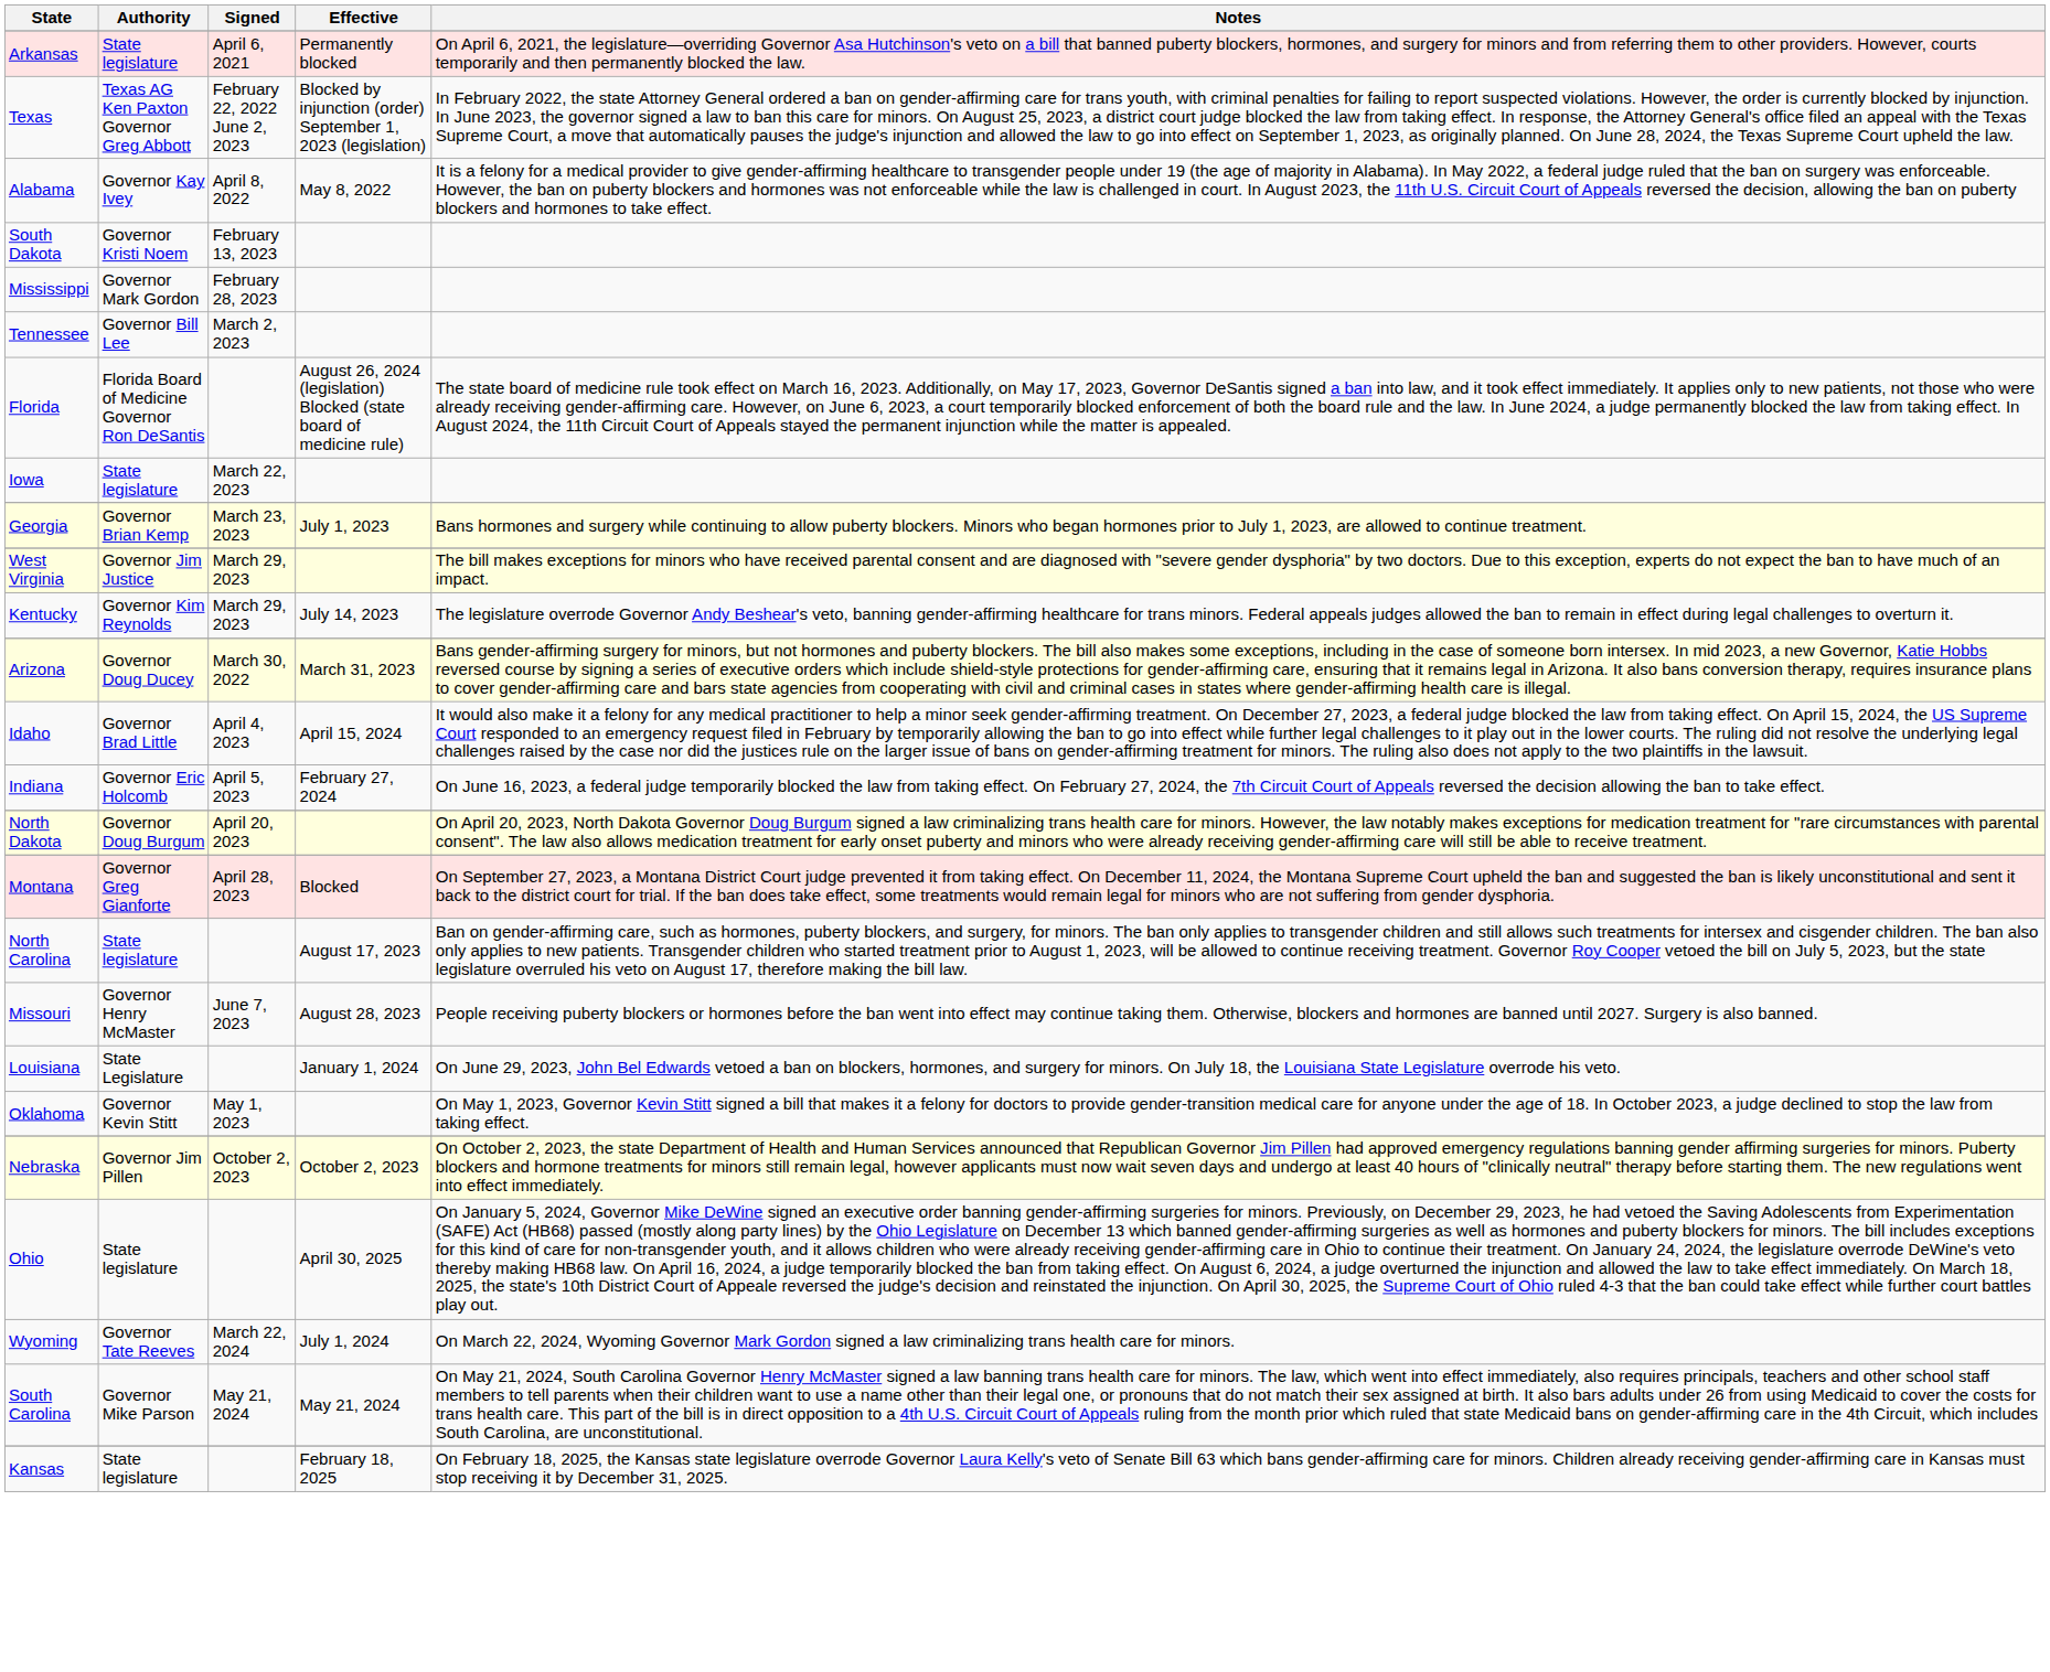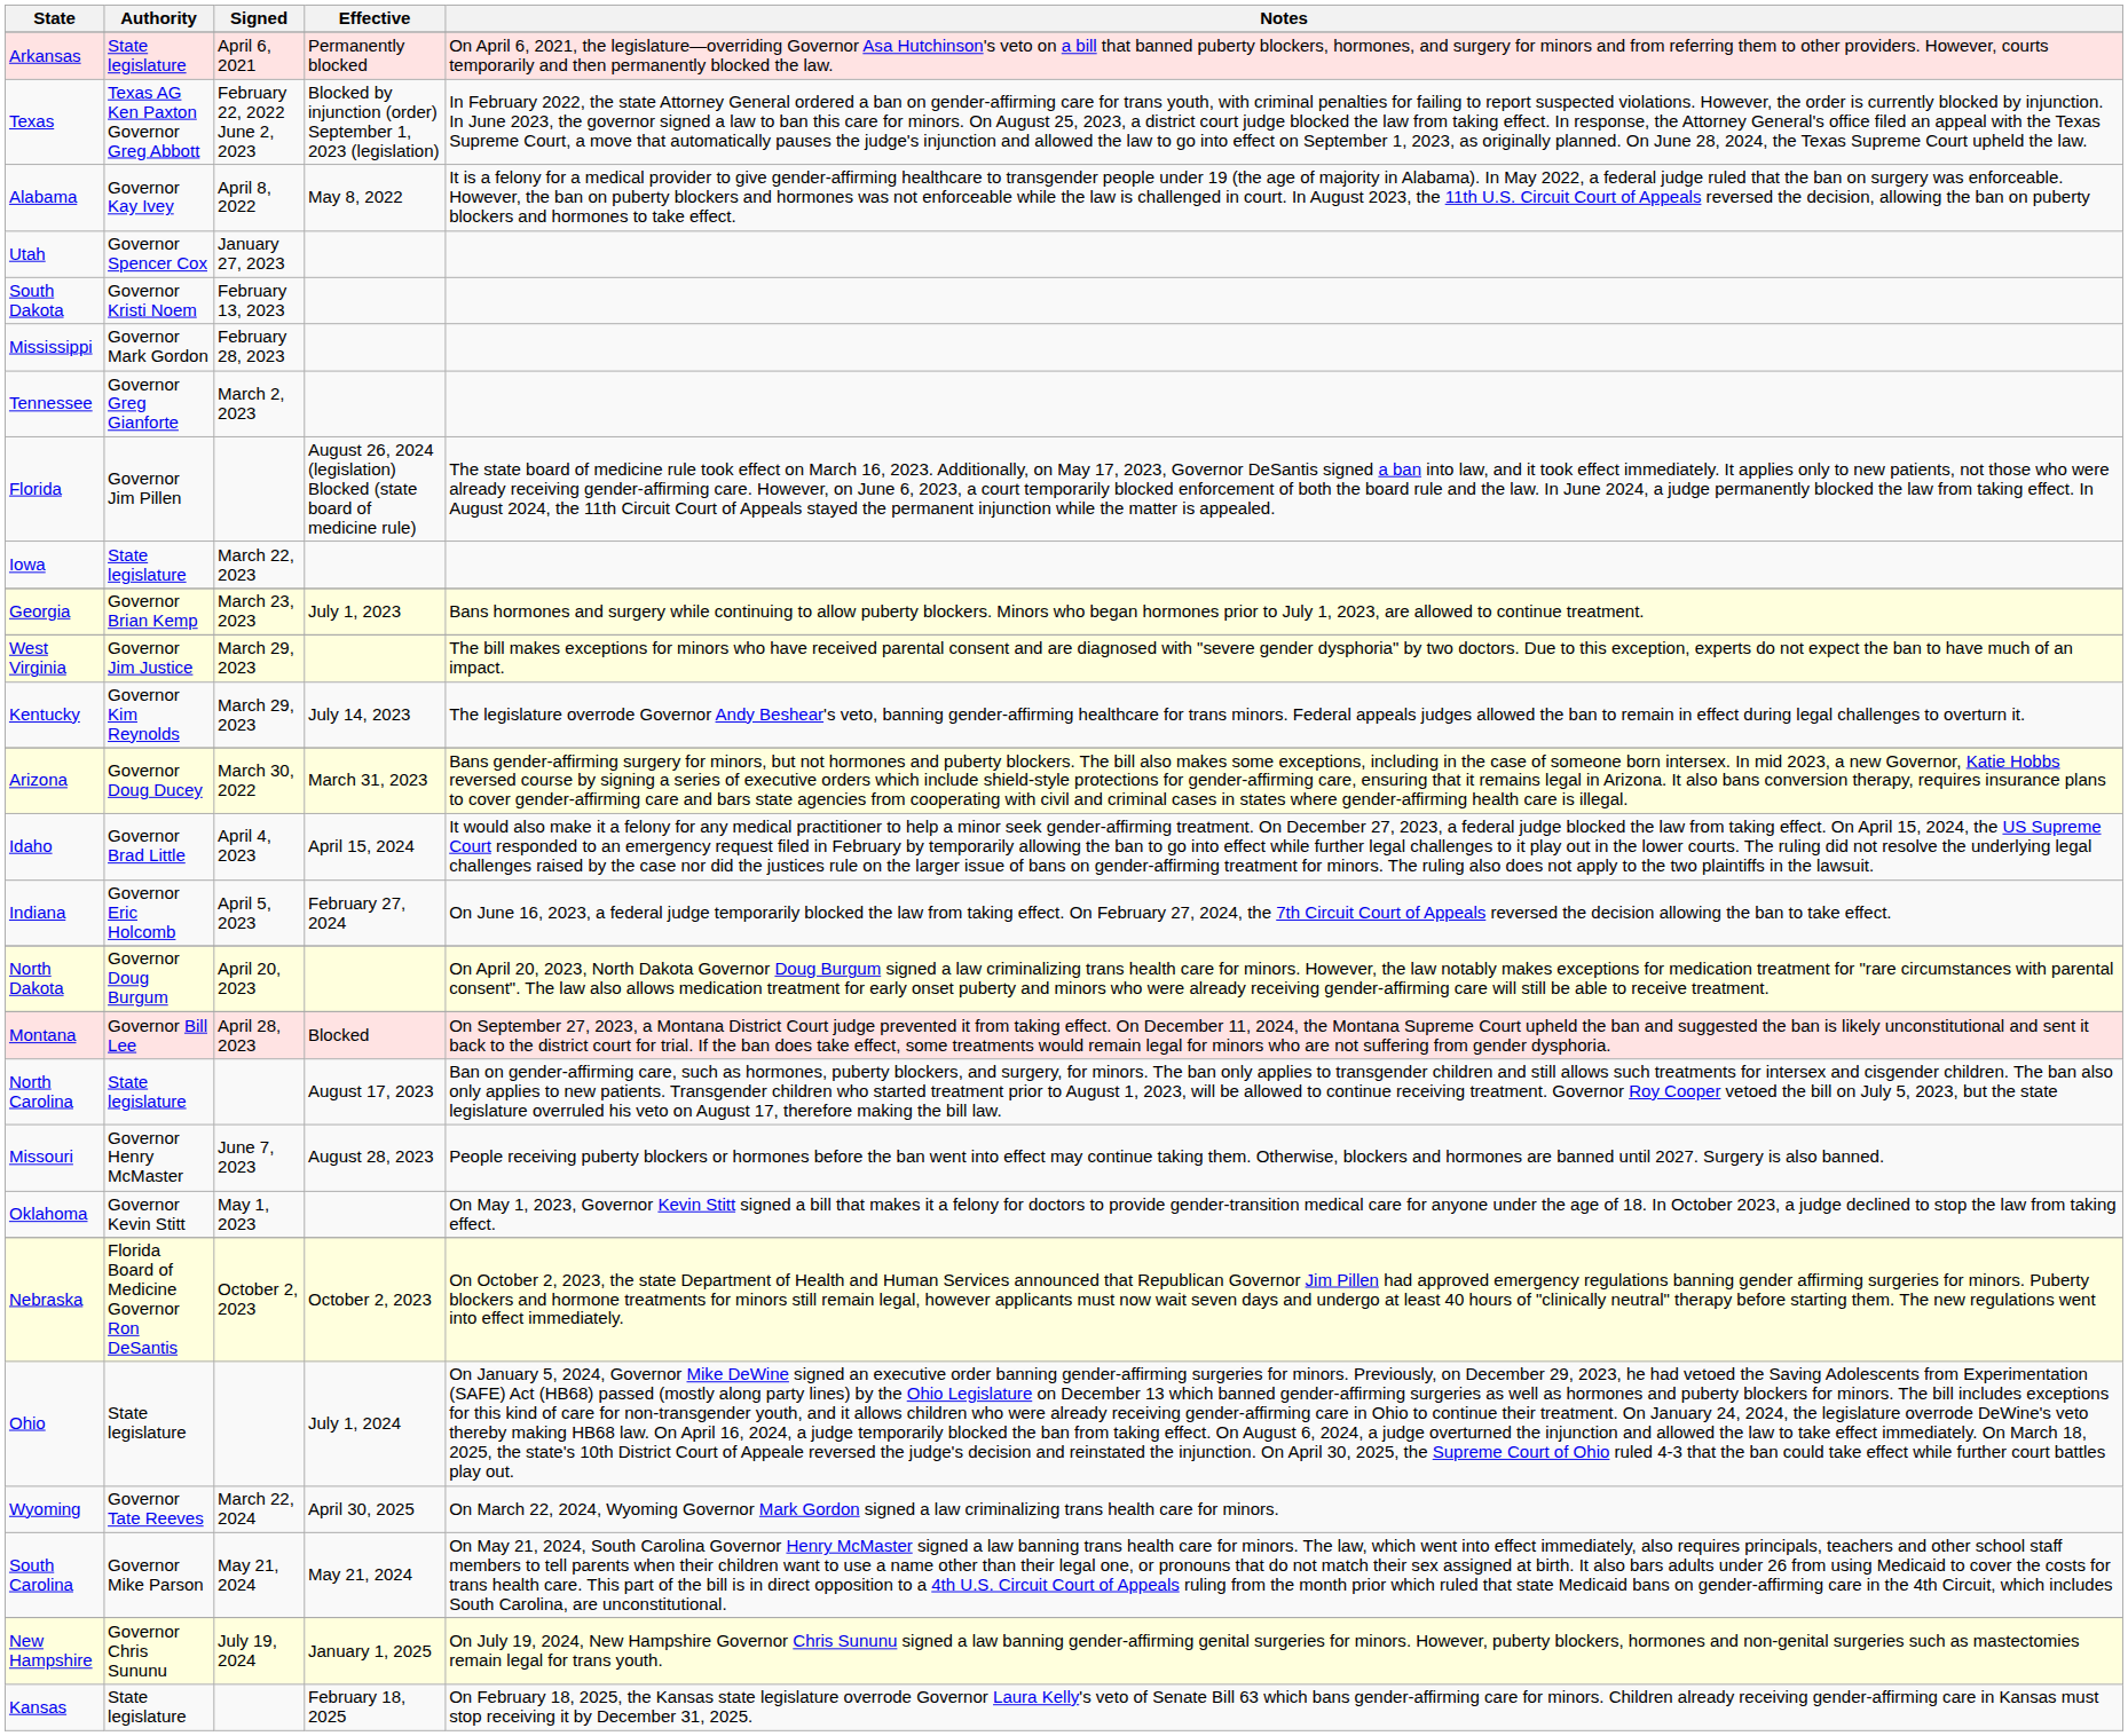 <table class="wikitable sortable">
 <tr>
 <th>State</th>
 <th>Authority</th>
 <th>Signed</th>
 <th>Effective</th>
 <th>Notes</th>
 </tr>
 <tr>
 </tr>
 <tr style="background: #FFE3E3;">
 <td><a href='#'>Arkansas</a></td>
 <td><a href='#'>State legislature</a></td>
 <td>April 6, 2021</td>
 <td>Permanently blocked</td>
 <td>On April 6, 2021, the legislature—overriding Governor <a href='#'>Asa Hutchinson</a>'s veto on <a href='#'>a bill</a> that banned puberty blockers, hormones, and surgery for minors and from referring them to other providers. However, courts temporarily and then permanently blocked the law.</td>
 </tr>
 <tr>
 <td><a href='#'>Texas</a></td>
 <td><a href='#'>Texas AG</a> <a href='#'>Ken Paxton</a><br>Governor <a href='#'>Greg Abbott</a></td>
 <td>February 22, 2022<br>June 2, 2023</td>
 <td>Blocked by injunction (order)<br>September 1, 2023 (legislation)</td>
 <td>In February 2022, the state Attorney General ordered a ban on gender-affirming care for trans youth, with criminal penalties for failing to report suspected violations. However, the order is currently blocked by injunction.<br>In June 2023, the governor signed a law to ban this care for minors. On August 25, 2023, a district court judge blocked the law from taking effect. In response, the Attorney General's office filed an appeal with the Texas Supreme Court, a move that automatically pauses the judge's injunction and allowed the law to go into effect on September 1, 2023, as originally planned. On June 28, 2024, the Texas Supreme Court upheld the law.</td>
 </tr>
 <tr>
 <td><a href='#'>Alabama</a></td>
 <td>Governor <a href='#'>Kay Ivey</a></td>
 <td>April 8, 2022</td>
 <td>May 8, 2022</td>
 <td>It is a felony for a medical provider to give gender-affirming healthcare to transgender people under 19 (the age of majority in Alabama). In May 2022, a federal judge ruled that the ban on surgery was enforceable. However, the ban on puberty blockers and hormones was not enforceable while the law is challenged in court. In August 2023, the <a href='#'>11th U.S. Circuit Court of Appeals</a> reversed the decision, allowing the ban on puberty blockers and hormones to take effect.</td>
 </tr>
 <tr>
+<td><a href='#'>Utah</a></td>
+<td>Governor <a href='#'>Spencer Cox</a></td>
+<td>January 27, 2023 </td>
+<td></td>
+<td></td>
+</tr>
+<tr>
 <td><a href='#'>South Dakota</a></td>
 <td>Governor <a href='#'>Kristi Noem</a></td>
 <td>February 13, 2023</td>
 <td></td>
 <td></td>
 </tr>
 <tr>
 <td><a href='#'>Mississippi</a></td>
 <td>Governor Mark Gordon</td>
 <td>February 28, 2023</td>
 <td></td>
 <td></td>
 </tr>
 <tr>
 <td><a href='#'>Tennessee</a></td>
-<td>Governor <a href='#'>Bill Lee</a></td>
+<td>Governor <a href='#'>Greg Gianforte</a></td>
 <td>March 2, 2023</td>
 <td></td>
 <td></td>
 </tr>
 <tr>
 <td><a href='#'>Florida</a></td>
-<td>Florida Board of Medicine<br>Governor <a href='#'>Ron DeSantis</a></td>
+<td>Governor Jim Pillen</td>
 <td></td>
 <td>August 26, 2024 (legislation)<br>Blocked (state board of medicine rule)</td>
 <td>The state board of medicine rule took effect on March 16, 2023. Additionally, on May 17, 2023, Governor DeSantis signed <a href='#'>a ban</a> into law, and it took effect immediately. It applies only to new patients, not those who were already receiving gender-affirming care. However, on June 6, 2023, a court temporarily blocked enforcement of both the board rule and the law. In June 2024, a judge permanently blocked the law from taking effect. In August 2024, the 11th Circuit Court of Appeals stayed the permanent injunction while the matter is appealed.</td>
 </tr>
 <tr>
 <td><a href='#'>Iowa</a></td>
 <td><a href='#'>State legislature</a></td>
 <td>March 22, 2023</td>
 <td></td>
 <td></td>
 </tr>
 <tr>
 </tr>
 <tr style="background: #FFD;">
 <td><a href='#'>Georgia</a></td>
 <td>Governor <a href='#'>Brian Kemp</a></td>
 <td>March 23, 2023</td>
 <td>July 1, 2023</td>
 <td>Bans hormones and surgery while continuing to allow puberty blockers. Minors who began hormones prior to July 1, 2023, are allowed to continue treatment.</td>
 </tr>
 <tr>
 </tr>
 <tr style="background: #FFD;">
 <td><a href='#'>West Virginia</a></td>
 <td>Governor <a href='#'>Jim Justice</a></td>
 <td>March 29, 2023</td>
 <td></td>
 <td>The bill makes exceptions for minors who have received parental consent and are diagnosed with "severe gender dysphoria" by two doctors. Due to this exception, experts do not expect the ban to have much of an impact.</td>
 </tr>
 <tr>
 <td><a href='#'>Kentucky</a></td>
 <td>Governor <a href='#'>Kim Reynolds</a></td>
 <td>March 29, 2023</td>
 <td>July 14, 2023</td>
 <td>The legislature overrode Governor <a href='#'>Andy Beshear</a>'s veto, banning gender-affirming healthcare for trans minors. Federal appeals judges allowed the ban to remain in effect during legal challenges to overturn it.</td>
 </tr>
 <tr>
 </tr>
 <tr style="background: #FFD;">
 <td><a href='#'>Arizona</a></td>
 <td>Governor <a href='#'>Doug Ducey</a></td>
 <td>March 30, 2022</td>
 <td>March 31, 2023</td>
 <td>Bans gender-affirming surgery for minors, but not hormones and puberty blockers. The bill also makes some exceptions, including in the case of someone born intersex. In mid 2023, a new Governor, <a href='#'>Katie Hobbs</a> reversed course by signing a series of executive orders which include shield-style protections for gender-affirming care, ensuring that it remains legal in Arizona. It also bans conversion therapy, requires insurance plans to cover gender-affirming care and bars state agencies from cooperating with civil and criminal cases in states where gender-affirming health care is illegal.</td>
 </tr>
 <tr>
 <td><a href='#'>Idaho</a></td>
 <td>Governor <a href='#'>Brad Little</a></td>
 <td>April 4, 2023</td>
 <td>April 15, 2024</td>
 <td>It would also make it a felony for any medical practitioner to help a minor seek gender-affirming treatment. On December 27, 2023, a federal judge blocked the law from taking effect. On April 15, 2024, the <a href='#'>US Supreme Court</a> responded to an emergency request filed in February by temporarily allowing the ban to go into effect while further legal challenges to it play out in the lower courts. The ruling did not resolve the underlying legal challenges raised by the case nor did the justices rule on the larger issue of bans on gender-affirming treatment for minors. The ruling also does not apply to the two plaintiffs in the lawsuit.</td>
 </tr>
 <tr>
 <td><a href='#'>Indiana</a></td>
 <td>Governor <a href='#'>Eric Holcomb</a></td>
 <td>April 5, 2023</td>
 <td>February 27, 2024</td>
 <td>On June 16, 2023, a federal judge temporarily blocked the law from taking effect. On February 27, 2024, the <a href='#'>7th Circuit Court of Appeals</a> reversed the decision allowing the ban to take effect.</td>
 </tr>
 <tr>
 </tr>
 <tr style="background: #FFD;">
 <td><a href='#'>North Dakota</a></td>
 <td>Governor <a href='#'>Doug Burgum</a></td>
 <td>April 20, 2023</td>
 <td></td>
 <td>On April 20, 2023, North Dakota Governor <a href='#'>Doug Burgum</a> signed a law criminalizing trans health care for minors. However, the law notably makes exceptions for medication treatment for "rare circumstances with parental consent". The law also allows medication treatment for early onset puberty and minors who were already receiving gender-affirming care will still be able to receive treatment.</td>
 </tr>
 <tr>
 </tr>
 <tr style="background: #FFE3E3;">
 <td><a href='#'>Montana</a></td>
-<td>Governor <a href='#'>Greg Gianforte</a></td>
+<td>Governor <a href='#'>Bill Lee</a></td>
 <td>April 28, 2023</td>
 <td>Blocked</td>
 <td>On September 27, 2023, a Montana District Court judge prevented it from taking effect. On December 11, 2024, the Montana Supreme Court upheld the ban and suggested the ban is likely unconstitutional and sent it back to the district court for trial. If the ban does take effect, some treatments would remain legal for minors who are not suffering from gender dysphoria.</td>
 </tr>
 <tr>
 <td><a href='#'>North Carolina</a></td>
 <td><a href='#'>State legislature</a></td>
 <td></td>
 <td>August 17, 2023</td>
 <td>Ban on gender-affirming care, such as hormones, puberty blockers, and surgery, for minors. The ban only applies to transgender children and still allows such treatments for intersex and cisgender children. The ban also only applies to new patients. Transgender children who started treatment prior to August 1, 2023, will be allowed to continue receiving treatment. Governor <a href='#'>Roy Cooper</a> vetoed the bill on July 5, 2023, but the state legislature overruled his veto on August 17, therefore making the bill law.</td>
 </tr>
 <tr>
 <td><a href='#'>Missouri</a></td>
 <td>Governor Henry McMaster</td>
 <td>June 7, 2023</td>
 <td>August 28, 2023</td>
 <td>People receiving puberty blockers or hormones before the ban went into effect may continue taking them. Otherwise, blockers and hormones are banned until 2027. Surgery is also banned.</td>
 </tr>
 <tr>
-<td><a href='#'>Louisiana</a></td>
-<td>State Legislature</td>
-<td></td>
-<td>January 1, 2024</td>
-<td>On June 29, 2023, <a href='#'>John Bel Edwards</a> vetoed a ban on blockers, hormones, and surgery for minors. On July 18, the <a href='#'>Louisiana State Legislature</a> overrode his veto.</td>
-</tr>
-<tr>
 <td><a href='#'>Oklahoma</a></td>
 <td>Governor Kevin Stitt</td>
 <td>May 1, 2023</td>
 <td></td>
 <td>On May 1, 2023, Governor <a href='#'>Kevin Stitt</a> signed a bill that makes it a felony for doctors to provide gender-transition medical care for anyone under the age of 18. In October 2023, a judge declined to stop the law from taking effect.</td>
 </tr>
 <tr>
 </tr>
 <tr style="background: #FFD;">
 <td><a href='#'>Nebraska</a></td>
-<td>Governor Jim Pillen</td>
+<td>Florida Board of Medicine<br>Governor <a href='#'>Ron DeSantis</a></td>
 <td>October 2, 2023</td>
 <td>October 2, 2023</td>
 <td>On October 2, 2023, the state Department of Health and Human Services announced that Republican Governor <a href='#'>Jim Pillen</a> had approved emergency regulations banning gender affirming surgeries for minors. Puberty blockers and hormone treatments for minors still remain legal, however applicants must now wait seven days and undergo at least 40 hours of "clinically neutral" therapy before starting them. The new regulations went into effect immediately.</td>
 </tr>
 <tr>
 <td><a href='#'>Ohio</a></td>
 <td>State legislature</td>
 <td></td>
-<td>April 30, 2025</td>
+<td>July 1, 2024</td>
 <td>On January 5, 2024, Governor <a href='#'>Mike DeWine</a> signed an executive order banning gender-affirming surgeries for minors. Previously, on December 29, 2023, he had vetoed the Saving Adolescents from Experimentation (SAFE) Act (HB68) passed (mostly along party lines) by the <a href='#'>Ohio Legislature</a> on December 13 which banned gender-affirming surgeries as well as hormones and puberty blockers for minors. The bill includes exceptions for this kind of care for non-transgender youth, and it allows children who were already receiving gender-affirming care in Ohio to continue their treatment. On January 24, 2024, the legislature overrode DeWine's veto thereby making HB68 law. On April 16, 2024, a judge temporarily blocked the ban from taking effect. On August 6, 2024, a judge overturned the injunction and allowed the law to take effect immediately. On March 18, 2025, the state's 10th District Court of Appeale reversed the judge's decision and reinstated the injunction. On April 30, 2025, the <a href='#'>Supreme Court of Ohio</a> ruled 4-3 that the ban could take effect while further court battles play out.</td>
 </tr>
 <tr>
 <td><a href='#'>Wyoming</a></td>
 <td>Governor <a href='#'>Tate Reeves</a></td>
 <td>March 22, 2024</td>
-<td>July 1, 2024</td>
+<td>April 30, 2025</td>
 <td>On March 22, 2024, Wyoming Governor <a href='#'>Mark Gordon</a> signed a law criminalizing trans health care for minors.</td>
 </tr>
 <tr>
 <td><a href='#'>South Carolina</a></td>
 <td>Governor Mike Parson</td>
 <td>May 21, 2024</td>
 <td>May 21, 2024</td>
 <td>On May 21, 2024, South Carolina Governor <a href='#'>Henry McMaster</a> signed a law banning trans health care for minors. The law, which went into effect immediately, also requires principals, teachers and other school staff members to tell parents when their children want to use a name other than their legal one, or pronouns that do not match their sex assigned at birth. It also bars adults under 26 from using Medicaid to cover the costs for trans health care. This part of the bill is in direct opposition to a <a href='#'>4th U.S. Circuit Court of Appeals</a> ruling from the month prior which ruled that state Medicaid bans on gender-affirming care in the 4th Circuit, which includes South Carolina, are unconstitutional.</td>
 </tr>
 <tr>
 </tr>
+<tr style="background: #FFD;">
+<td><a href='#'>New Hampshire</a></td>
+<td>Governor Chris Sununu</td>
+<td>July 19, 2024</td>
+<td>January 1, 2025</td>
+<td>On July 19, 2024, New Hampshire Governor <a href='#'>Chris Sununu</a> signed a law banning gender-affirming genital surgeries for minors. However, puberty blockers, hormones and non-genital surgeries such as mastectomies remain legal for trans youth.</td>
+</tr>
 <tr>
 <td><a href='#'>Kansas</a></td>
 <td>State legislature</td>
 <td></td>
 <td>February 18, 2025</td>
 <td>On February 18, 2025, the Kansas state legislature overrode Governor <a href='#'>Laura Kelly</a>'s veto of Senate Bill 63 which bans gender-affirming care for minors. Children already receiving gender-affirming care in Kansas must stop receiving it by December 31, 2025.</td>
 </tr>
 </table>
